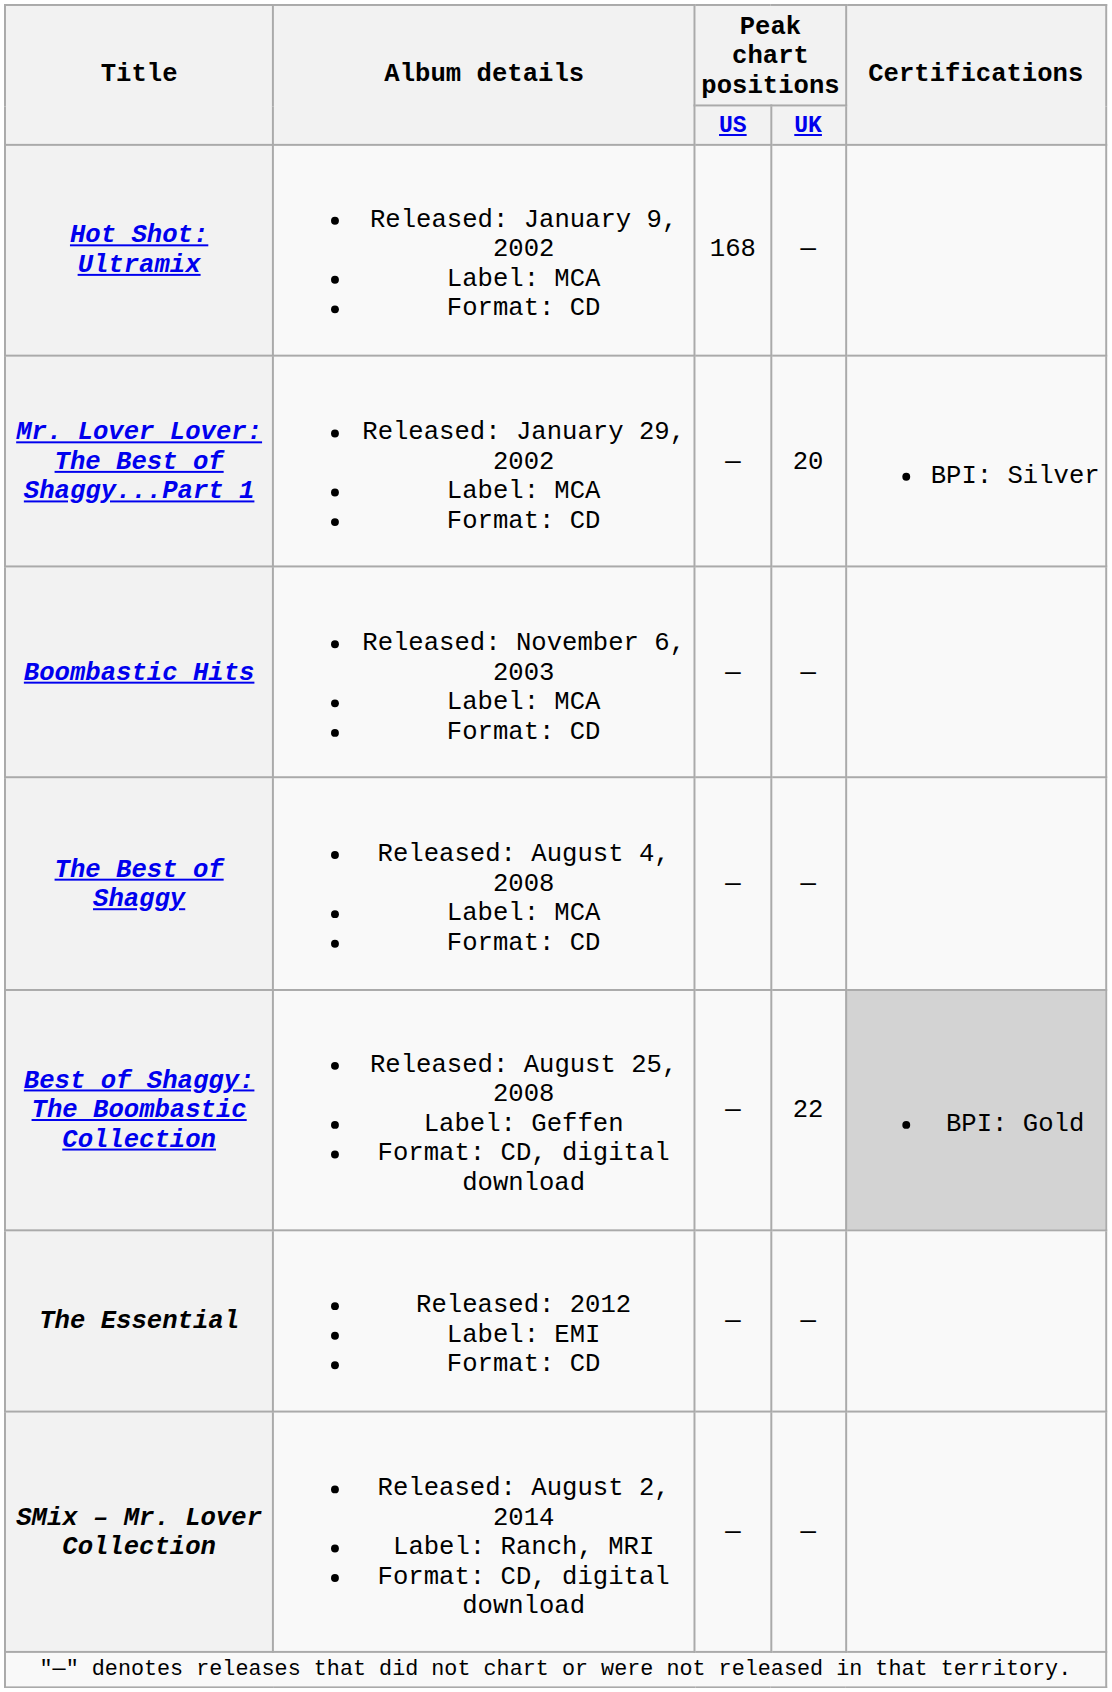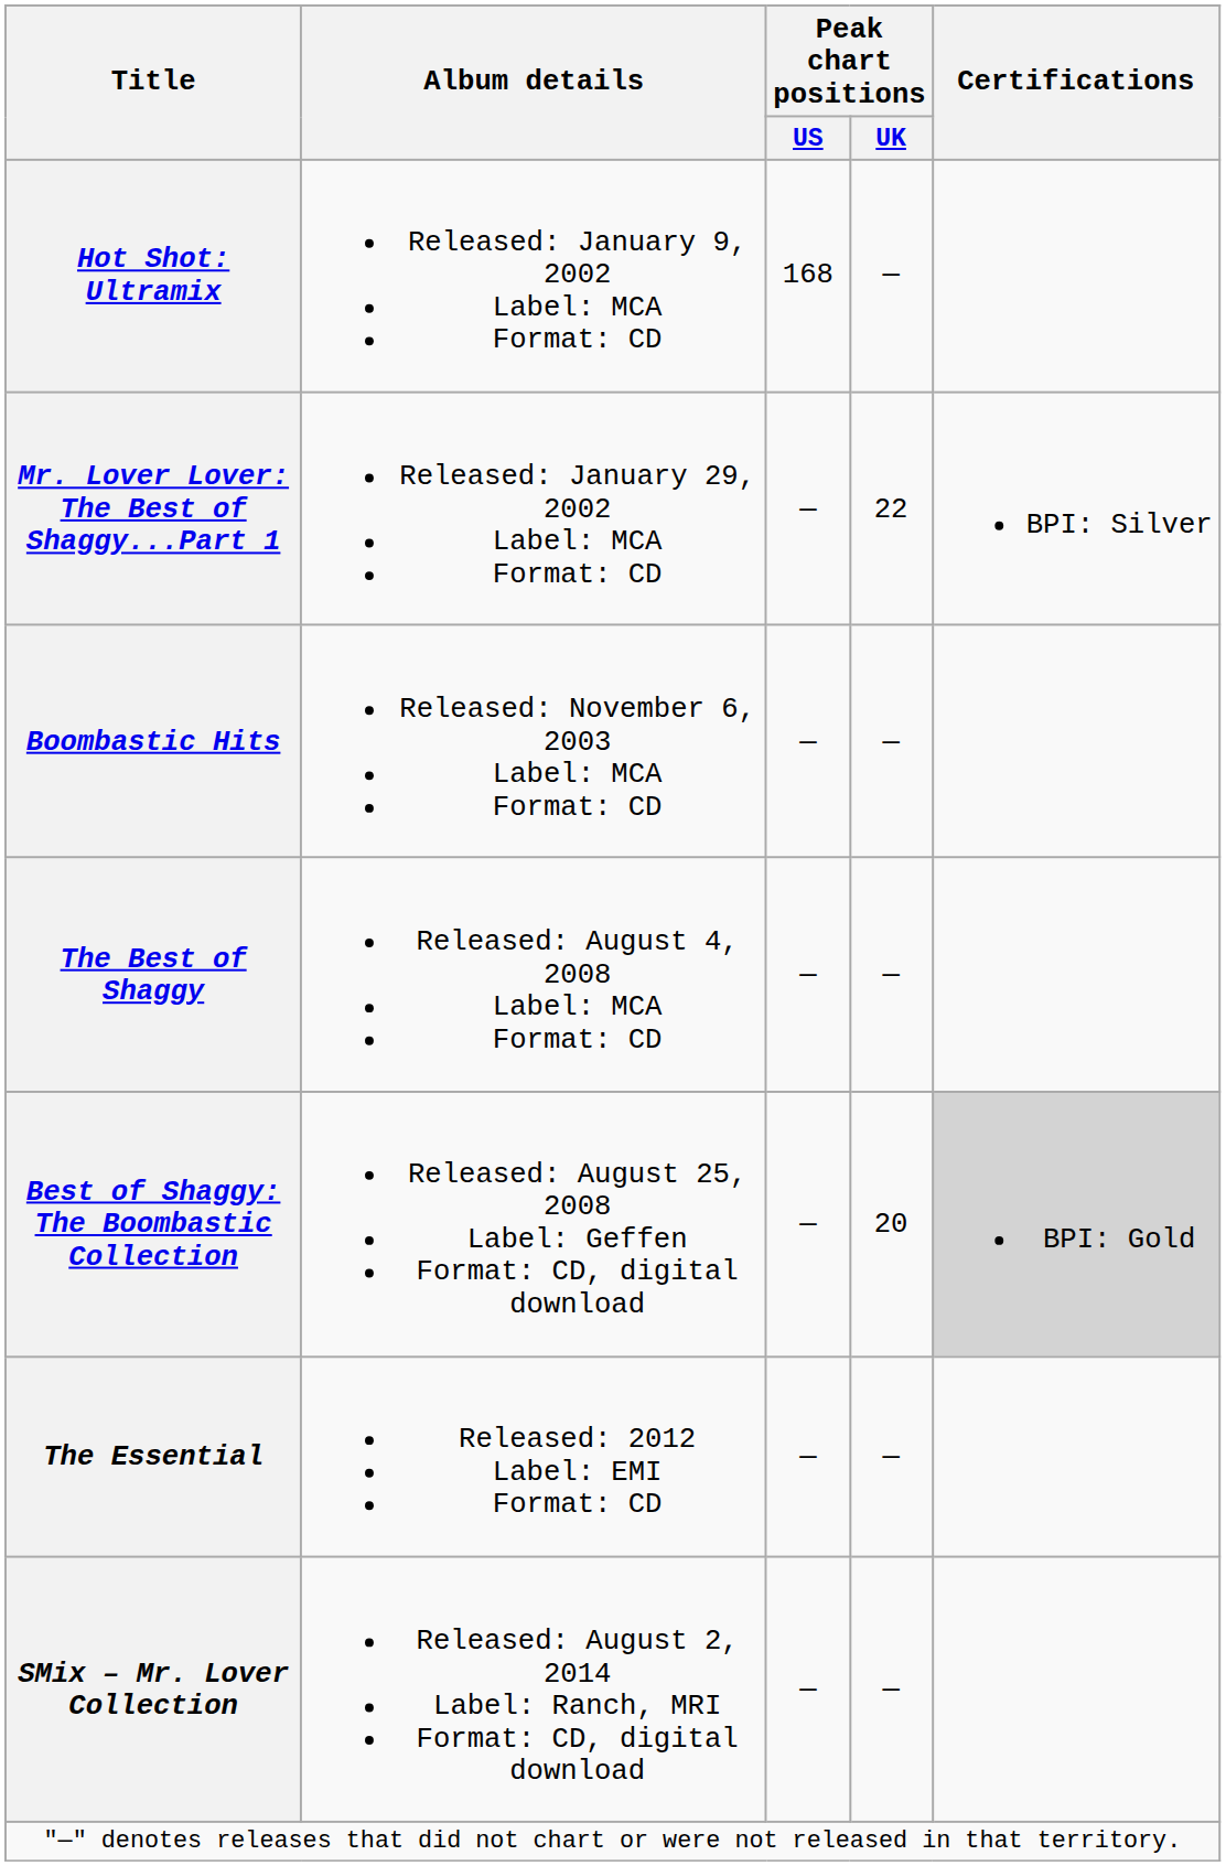 <table class="wikitable plainrowheaders" style="text-align:center;">
 <tr>
 <th scope="col" rowspan="2" style="width:10em;">Title</th>
 <th scope="col" rowspan="2" style="width:16em;">Album details</th>
 <th scope="col" colspan="2">Peak chart positions</th>
 <th scope="col" rowspan="2">Certifications</th>
 </tr>
 <tr>
 <th scope="col" style="width:2.5em;font-size:90%;"><a href='#'>US</a><br></th>
 <th scope="col" style="width:2.5em;font-size:90%;"><a href='#'>UK</a><br></th>
 </tr>
 <tr>
 <th scope="row"><em><a href='#'>Hot Shot: Ultramix</a></em></th>
 <td><br><ul><li>Released: January 9, 2002</li><li>Label: MCA</li><li>Format: CD</li></ul></td>
 <td>168</td>
 <td>—</td>
 <td></td>
 </tr>
 <tr>
 <th scope="row"><em><a href='#'>Mr. Lover Lover: The Best of Shaggy...Part 1</a></em></th>
 <td><br><ul><li>Released: January 29, 2002</li><li>Label: MCA</li><li>Format: CD</li></ul></td>
 <td>—</td>
-<td>20<br></td>
+<td>22<br></td>
 <td><br><ul><li>BPI: Silver</li></ul></td>
 </tr>
 <tr>
 <th scope="row"><em><a href='#'>Boombastic Hits</a></em></th>
 <td><br><ul><li>Released: November 6, 2003</li><li>Label: MCA</li><li>Format: CD</li></ul></td>
 <td>—</td>
 <td>—</td>
 <td></td>
 </tr>
 <tr>
 <th scope="row"><em><a href='#'>The Best of Shaggy</a></em></th>
 <td><br><ul><li>Released: August 4, 2008</li><li>Label: MCA</li><li>Format: CD</li></ul></td>
 <td>—</td>
 <td>—</td>
 <td></td>
 </tr>
 <tr>
 <th scope="row"><em><a href='#'>Best of Shaggy: The Boombastic Collection</a></em></th>
 <td><br><ul><li>Released: August 25, 2008</li><li>Label: Geffen</li><li>Format: CD, digital download</li></ul></td>
 <td>—</td>
-<td>22<br></td>
+<td>20<br></td>
 <td style="background: lightgrey;"><br><ul><li>BPI: Gold</li></ul></td>
 </tr>
 <tr>
 <th scope="row"><em>The Essential</em></th>
 <td><br><ul><li>Released: 2012</li><li>Label: EMI</li><li>Format: CD</li></ul></td>
 <td>—</td>
 <td>—</td>
 <td></td>
 </tr>
 <tr>
 <th scope="row"><em>SMix – Mr. Lover Collection</em></th>
 <td><br><ul><li>Released: August 2, 2014</li><li>Label: Ranch, MRI</li><li>Format: CD, digital download</li></ul></td>
 <td>—</td>
 <td>—</td>
 <td></td>
 </tr>
 <tr>
 <td colspan="14" style="text-align:center; font-size:85%;">"—" denotes releases that did not chart or were not released in that territory.</td>
 </tr>
 </table>
